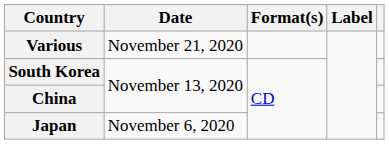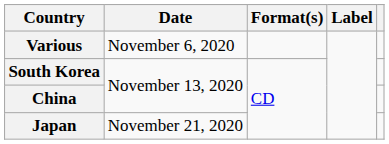 <table class="wikitable plainrowheaders" border="1">
 <tr>
 <th>Country</th>
 <th>Date</th>
 <th>Format(s)</th>
 <th>Label</th>
 <th></th>
 </tr>
 <tr>
 <th scope="row">Various</th>
-<td>November 21, 2020</td>
+<td>November 6, 2020</td>
 <td></td>
 <td rowspan="4"></td>
 <td></td>
 </tr>
 <tr>
 <th scope="row">South Korea</th>
 <td rowspan="2">November 13, 2020</td>
 <td rowspan="3"><a href='#'>CD</a></td>
 <td></td>
 </tr>
 <tr>
 <th scope="row">China</th>
 <td></td>
 </tr>
 <tr>
 <th scope="row">Japan</th>
-<td>November 6, 2020</td>
+<td>November 21, 2020</td>
 <td></td>
 </tr>
 </table>
